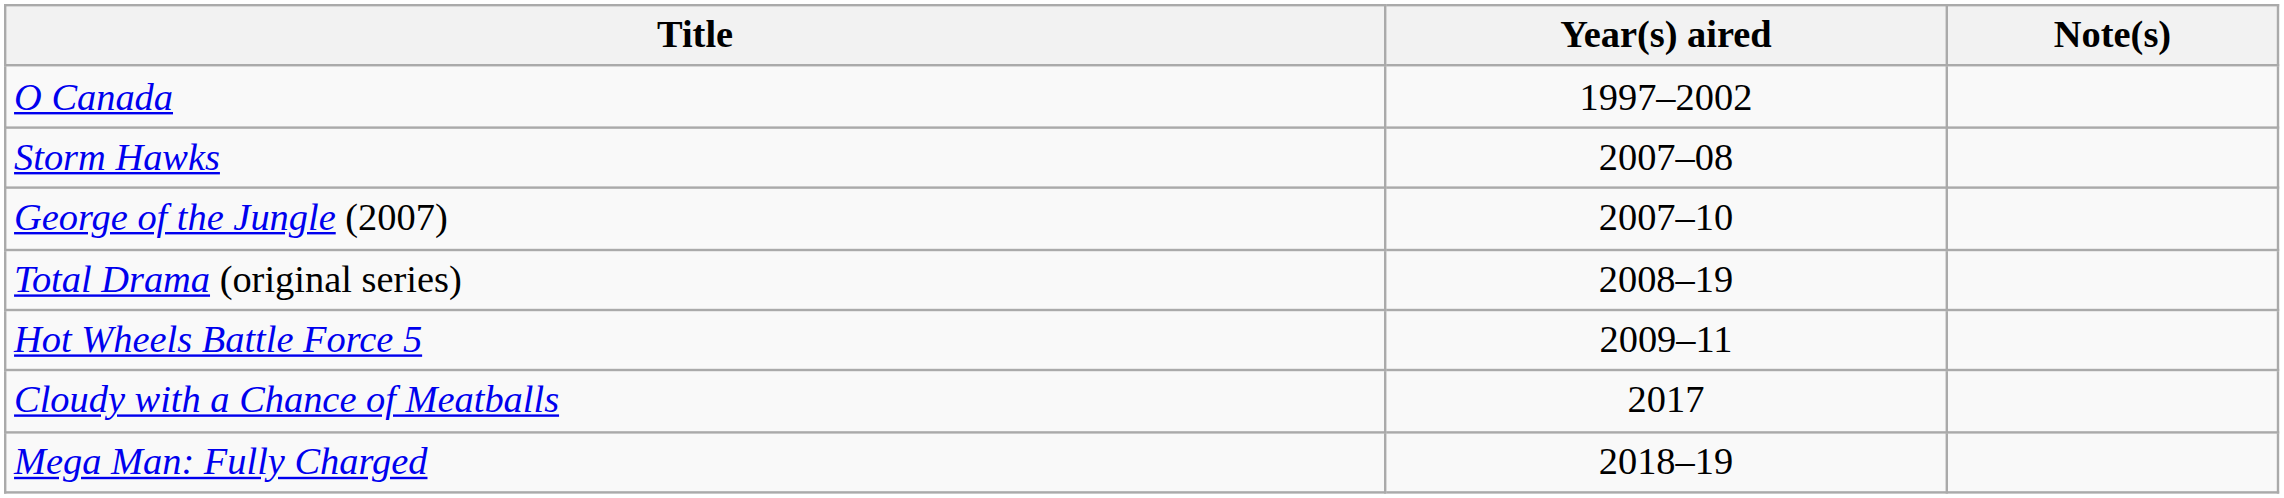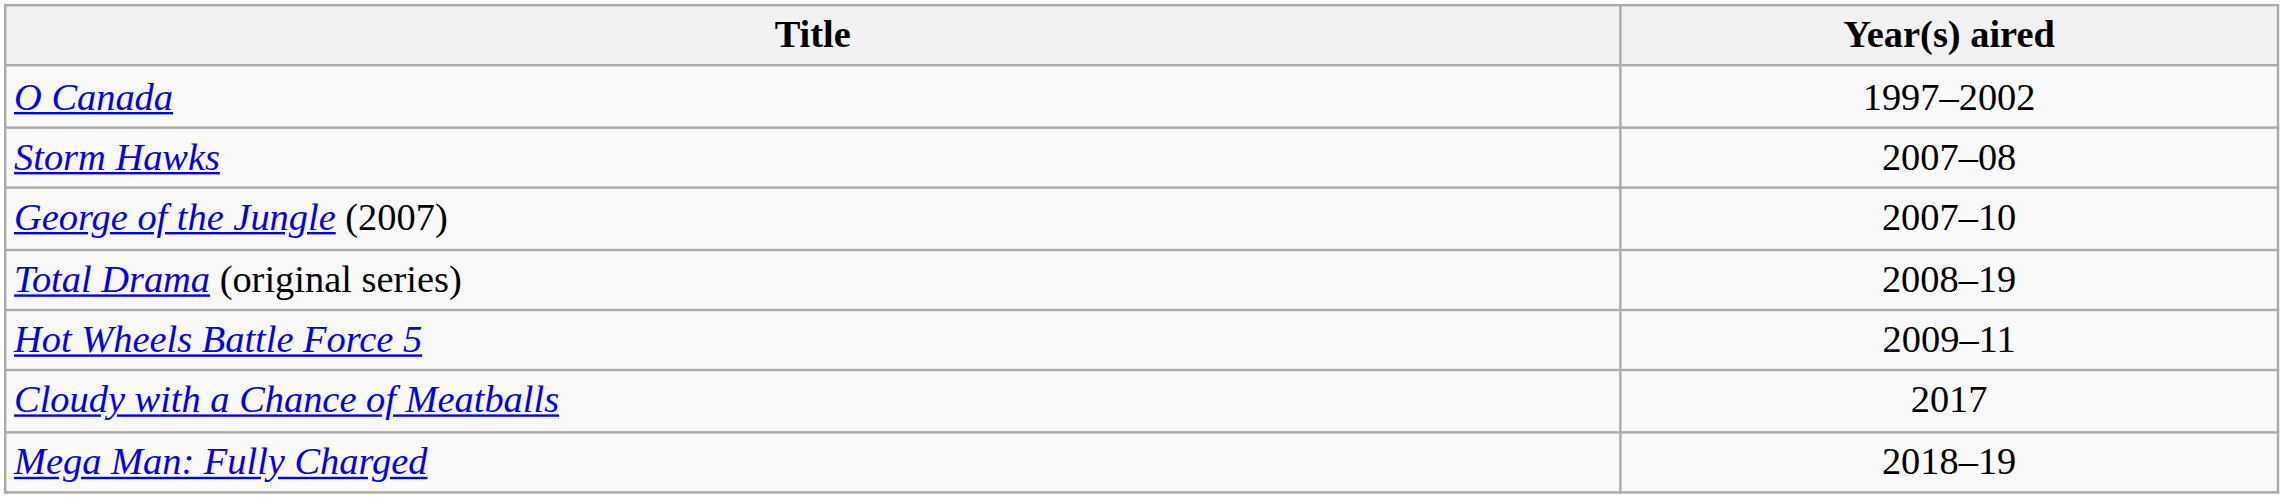 <table class="wikitable plainrowheaders sortable" style="width:75%;text-align:center;">
 <tr>
 <th>Title</th>
 <th>Year(s) aired</th>
-<th class="unsortable">Note(s)</th>
 </tr>
 <tr>
 <td scope="row" style="text-align:left;"><em><a href='#'>O Canada</a></em></td>
 <td>1997–2002</td>
-<td></td>
 </tr>
 <tr>
 <td scope="row" style="text-align:left;"><em><a href='#'>Storm Hawks</a></em></td>
 <td>2007–08</td>
-<td></td>
 </tr>
 <tr>
 <td scope="row" style="text-align:left;"><a href='#'><em>George of the Jungle</em></a> (2007)</td>
 <td>2007–10</td>
-<td></td>
 </tr>
 <tr>
 <td scope="row" style="text-align:left;"><em><a href='#'>Total Drama</a></em> (original series)</td>
 <td>2008–19</td>
-<td></td>
 </tr>
 <tr>
 <td scope="row" style="text-align:left;"><em><a href='#'>Hot Wheels Battle Force 5</a></em></td>
 <td>2009–11</td>
-<td></td>
 </tr>
 <tr>
 <td scope="row" style="text-align:left;"><em><a href='#'>Cloudy with a Chance of Meatballs</a></em></td>
 <td>2017</td>
-<td></td>
 </tr>
 <tr>
 <td scope="row" style="text-align:left;"><em><a href='#'>Mega Man: Fully Charged</a></em></td>
 <td>2018–19</td>
-<td></td>
 </tr>
 </table>
